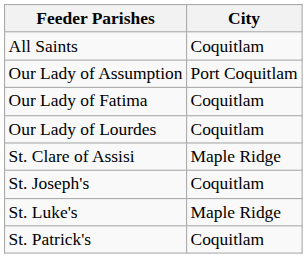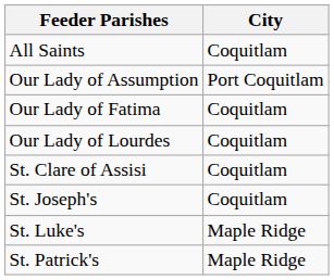 <table class="wikitable">
 <tr>
 <th>Feeder Parishes</th>
 <th>City</th>
 </tr>
 <tr>
 <td>All Saints</td>
 <td>Coquitlam</td>
 </tr>
 <tr>
 <td>Our Lady of Assumption</td>
 <td>Port Coquitlam</td>
 </tr>
 <tr>
 <td>Our Lady of Fatima</td>
 <td>Coquitlam</td>
 </tr>
 <tr>
 <td>Our Lady of Lourdes</td>
 <td>Coquitlam</td>
 </tr>
 <tr>
 <td>St. Clare of Assisi</td>
-<td>Maple Ridge</td>
+<td>Coquitlam</td>
 </tr>
 <tr>
 <td>St. Joseph's</td>
 <td>Coquitlam</td>
 </tr>
 <tr>
 <td>St. Luke's</td>
 <td>Maple Ridge</td>
 </tr>
 <tr>
 <td>St. Patrick's</td>
-<td>Coquitlam</td>
+<td>Maple Ridge</td>
 </tr>
 </table>
